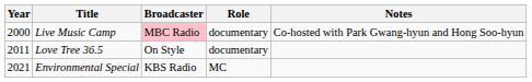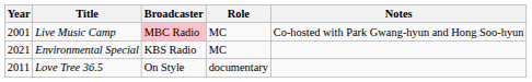 <table class="wikitable">
 <tr>
 <th scope="col">Year</th>
 <th scope="col">Title</th>
 <th scope="col">Broadcaster</th>
 <th scope="col">Role</th>
 <th scope="col">Notes</th>
 </tr>
 <tr>
-<td>2000</td>
+<td>2001</td>
 <td><em>Live Music Camp</em></td>
 <td style="background: pink;">MBC Radio</td>
-<td>documentary</td>
+<td>MC</td>
 <td>Co-hosted with Park Gwang-hyun and Hong Soo-hyun</td>
+</tr>
+<tr>
+<td>2021</td>
+<td><em>Environmental Special</em></td>
+<td>KBS Radio</td>
+<td>MC</td>
+<td></td>
 </tr>
 <tr>
 <td>2011</td>
 <td><em>Love Tree 36.5</em></td>
 <td>On Style</td>
 <td>documentary</td>
 <td></td>
 </tr>
-<tr>
-<td>2021</td>
-<td><em>Environmental Special</em></td>
-<td>KBS Radio</td>
-<td>MC</td>
-<td></td>
-</tr>
 </table>
